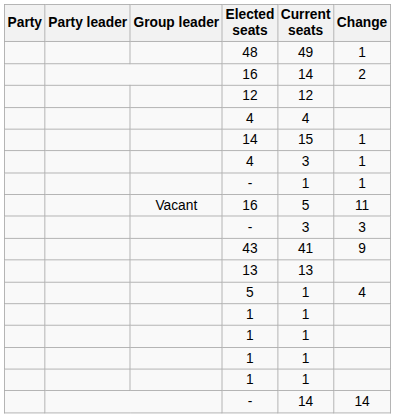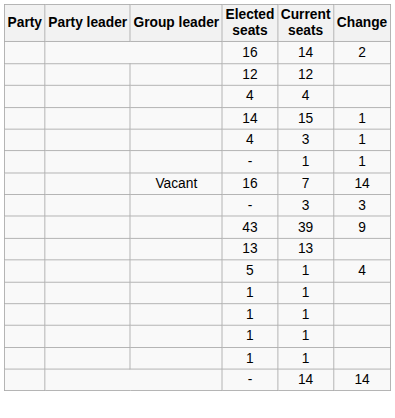 <table class="wikitable sortable" style="text-align: center;">
 <tr>
 <th>Party</th>
 <th>Party leader</th>
 <th>Group leader</th>
 <th>Elected<br>seats</th>
 <th>Current<br>seats</th>
 <th>Change</th>
-</tr>
-<tr>
-<td data-sort-value="A" style="text-align: left;"></td>
-<td></td>
-<td></td>
-<td>48</td>
-<td>49</td>
-<td data-sort-value="1"> 1</td>
 </tr>
 <tr>
 <td data-sort-value="B" style="text-align: left;"></td>
 <td colspan="2"></td>
 <td>16</td>
 <td>14</td>
 <td data-sort-value="-2"> 2</td>
 </tr>
 <tr>
 <td data-sort-value="C" style="text-align: left;"></td>
 <td></td>
 <td></td>
 <td>12</td>
 <td>12</td>
 <td data-sort-value="0"></td>
 </tr>
 <tr>
 <td data-sort-value="D" style="text-align: left;"></td>
 <td></td>
 <td></td>
 <td>4</td>
 <td>4</td>
 <td data-sort-value="0"></td>
 </tr>
 <tr>
 <td data-sort-value="F" style="text-align: left;"></td>
 <td></td>
 <td></td>
 <td>14</td>
 <td>15</td>
 <td data-sort-value="1"> 1</td>
 </tr>
 <tr>
 <td data-sort-value="I" style="text-align: left;"></td>
 <td></td>
 <td></td>
 <td>4</td>
 <td>3</td>
 <td data-sort-value="-1"> 1</td>
 </tr>
 <tr>
 <td data-sort-value="K" style="text-align: left;"></td>
 <td></td>
 <td></td>
 <td>-</td>
 <td>1</td>
 <td data-sort-value="1"> 1</td>
 </tr>
 <tr>
 <td data-sort-value="O" style="text-align: left;"></td>
 <td></td>
 <td>Vacant</td>
 <td>16</td>
-<td>5</td>
-<td data-sort-value="-11"> 11</td>
+<td>7</td>
+<td data-sort-value="-11"> 14</td>
 </tr>
 <tr>
 <td data-sort-value="Q" style="text-align: left;"></td>
 <td></td>
 <td></td>
 <td>-</td>
 <td>3</td>
 <td data-sort-value="3"> 3</td>
 </tr>
 <tr>
 <td data-sort-value="V" style="text-align: left;"></td>
 <td></td>
 <td></td>
 <td>43</td>
-<td>41</td>
+<td>39</td>
 <td data-sort-value="-3"> 9</td>
 </tr>
 <tr>
 <td data-sort-value="ZA" style="text-align: left;"></td>
 <td></td>
 <td></td>
 <td>13</td>
 <td>13</td>
 <td data-sort-value="0"></td>
 </tr>
 <tr>
 <td data-sort-value="ZB" style="text-align: left;"></td>
 <td></td>
 <td></td>
 <td>5</td>
 <td>1</td>
 <td data-sort-value="-4"> 4</td>
 </tr>
 <tr>
 <td data-sort-value="JF" style="text-align: left;"></td>
 <td></td>
 <td></td>
 <td>1</td>
 <td>1</td>
 <td data-sort-value="0"></td>
 </tr>
 <tr>
 <td data-sort-value="SP" style="text-align: left;"></td>
 <td></td>
 <td></td>
 <td>1</td>
 <td>1</td>
 <td data-sort-value="0"></td>
 </tr>
 <tr>
 <td data-sort-value="IA" style="text-align: left;"></td>
 <td></td>
 <td></td>
 <td>1</td>
 <td>1</td>
 <td data-sort-value="0"></td>
 </tr>
 <tr>
 <td data-sort-value="SI" style="text-align: left;"></td>
 <td></td>
 <td></td>
 <td>1</td>
 <td>1</td>
 <td data-sort-value="0"></td>
 </tr>
 <tr>
 <td data-sort-value="ZZZZ" style="text-align: left;"></td>
 <td colspan="2"></td>
 <td>-</td>
 <td>14</td>
 <td data-sort-value="5"> 14</td>
 </tr>
 </table>
